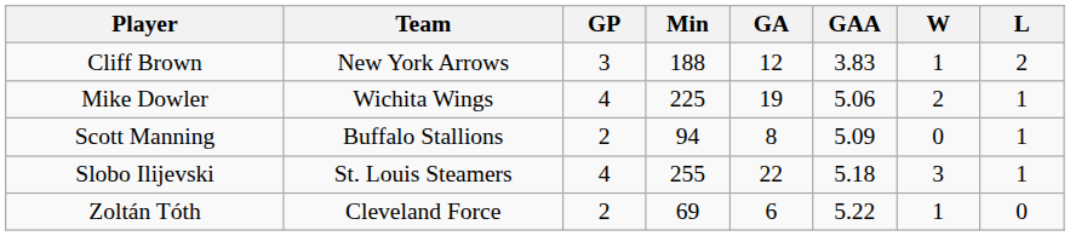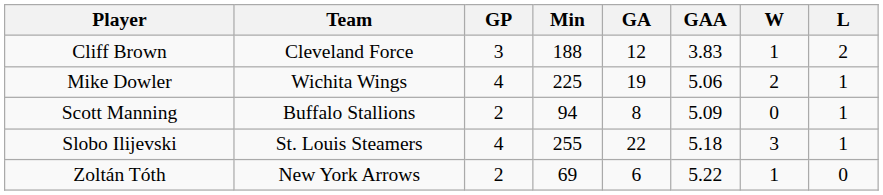 <table class="wikitable">
 <tr>
 <th bgcolor="#DDDDFF" width="20%">Player</th>
 <th bgcolor="#DDDDFF" width="20%">Team</th>
 <th bgcolor="#DDDDFF" width="6%">GP</th>
 <th bgcolor="#DDDDFF" width="6%">Min</th>
 <th bgcolor="#DDDDFF" width="6%">GA</th>
 <th bgcolor="#DDDDFF" width="6%">GAA</th>
 <th bgcolor="#DDDDFF" width="6%">W</th>
 <th bgcolor="#DDDDFF" width="6%">L</th>
 </tr>
 <tr align=center>
 <td>Cliff Brown</td>
-<td>New York Arrows</td>
+<td>Cleveland Force</td>
 <td>3</td>
 <td>188</td>
 <td>12</td>
 <td>3.83</td>
 <td>1</td>
 <td>2</td>
 </tr>
 <tr align=center>
 <td>Mike Dowler</td>
 <td>Wichita Wings</td>
 <td>4</td>
 <td>225</td>
 <td>19</td>
 <td>5.06</td>
 <td>2</td>
 <td>1</td>
 </tr>
 <tr align=center>
 <td>Scott Manning</td>
 <td>Buffalo Stallions</td>
 <td>2</td>
 <td>94</td>
 <td>8</td>
 <td>5.09</td>
 <td>0</td>
 <td>1</td>
 </tr>
 <tr align=center>
 <td>Slobo Ilijevski</td>
 <td>St. Louis Steamers</td>
 <td>4</td>
 <td>255</td>
 <td>22</td>
 <td>5.18</td>
 <td>3</td>
 <td>1</td>
 </tr>
 <tr align=center>
 <td>Zoltán Tóth</td>
-<td>Cleveland Force</td>
+<td>New York Arrows</td>
 <td>2</td>
 <td>69</td>
 <td>6</td>
 <td>5.22</td>
 <td>1</td>
 <td>0</td>
 </tr>
 </table>
